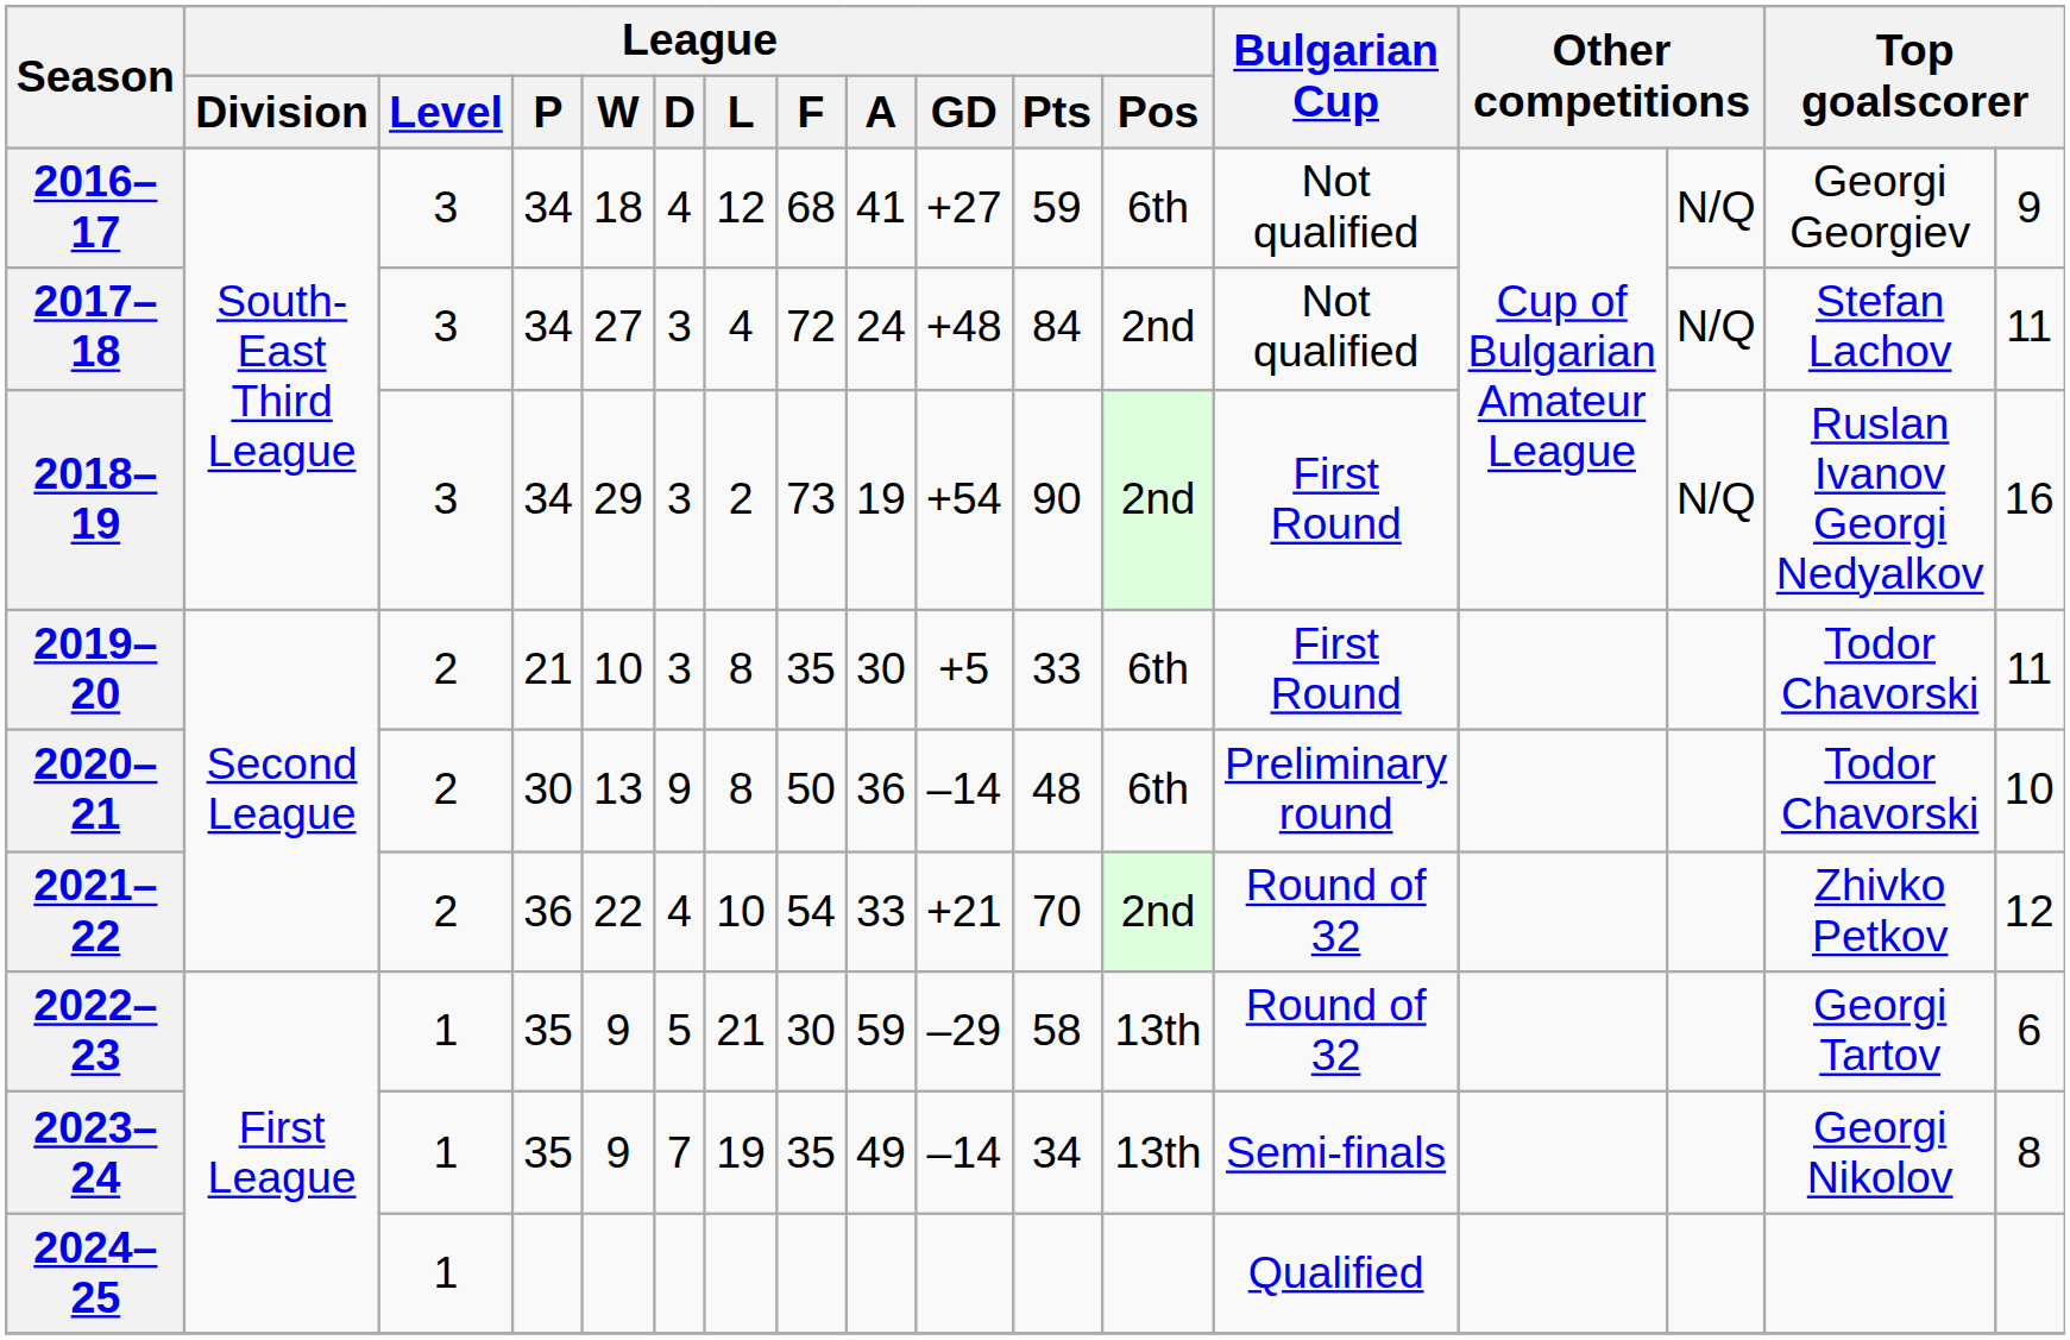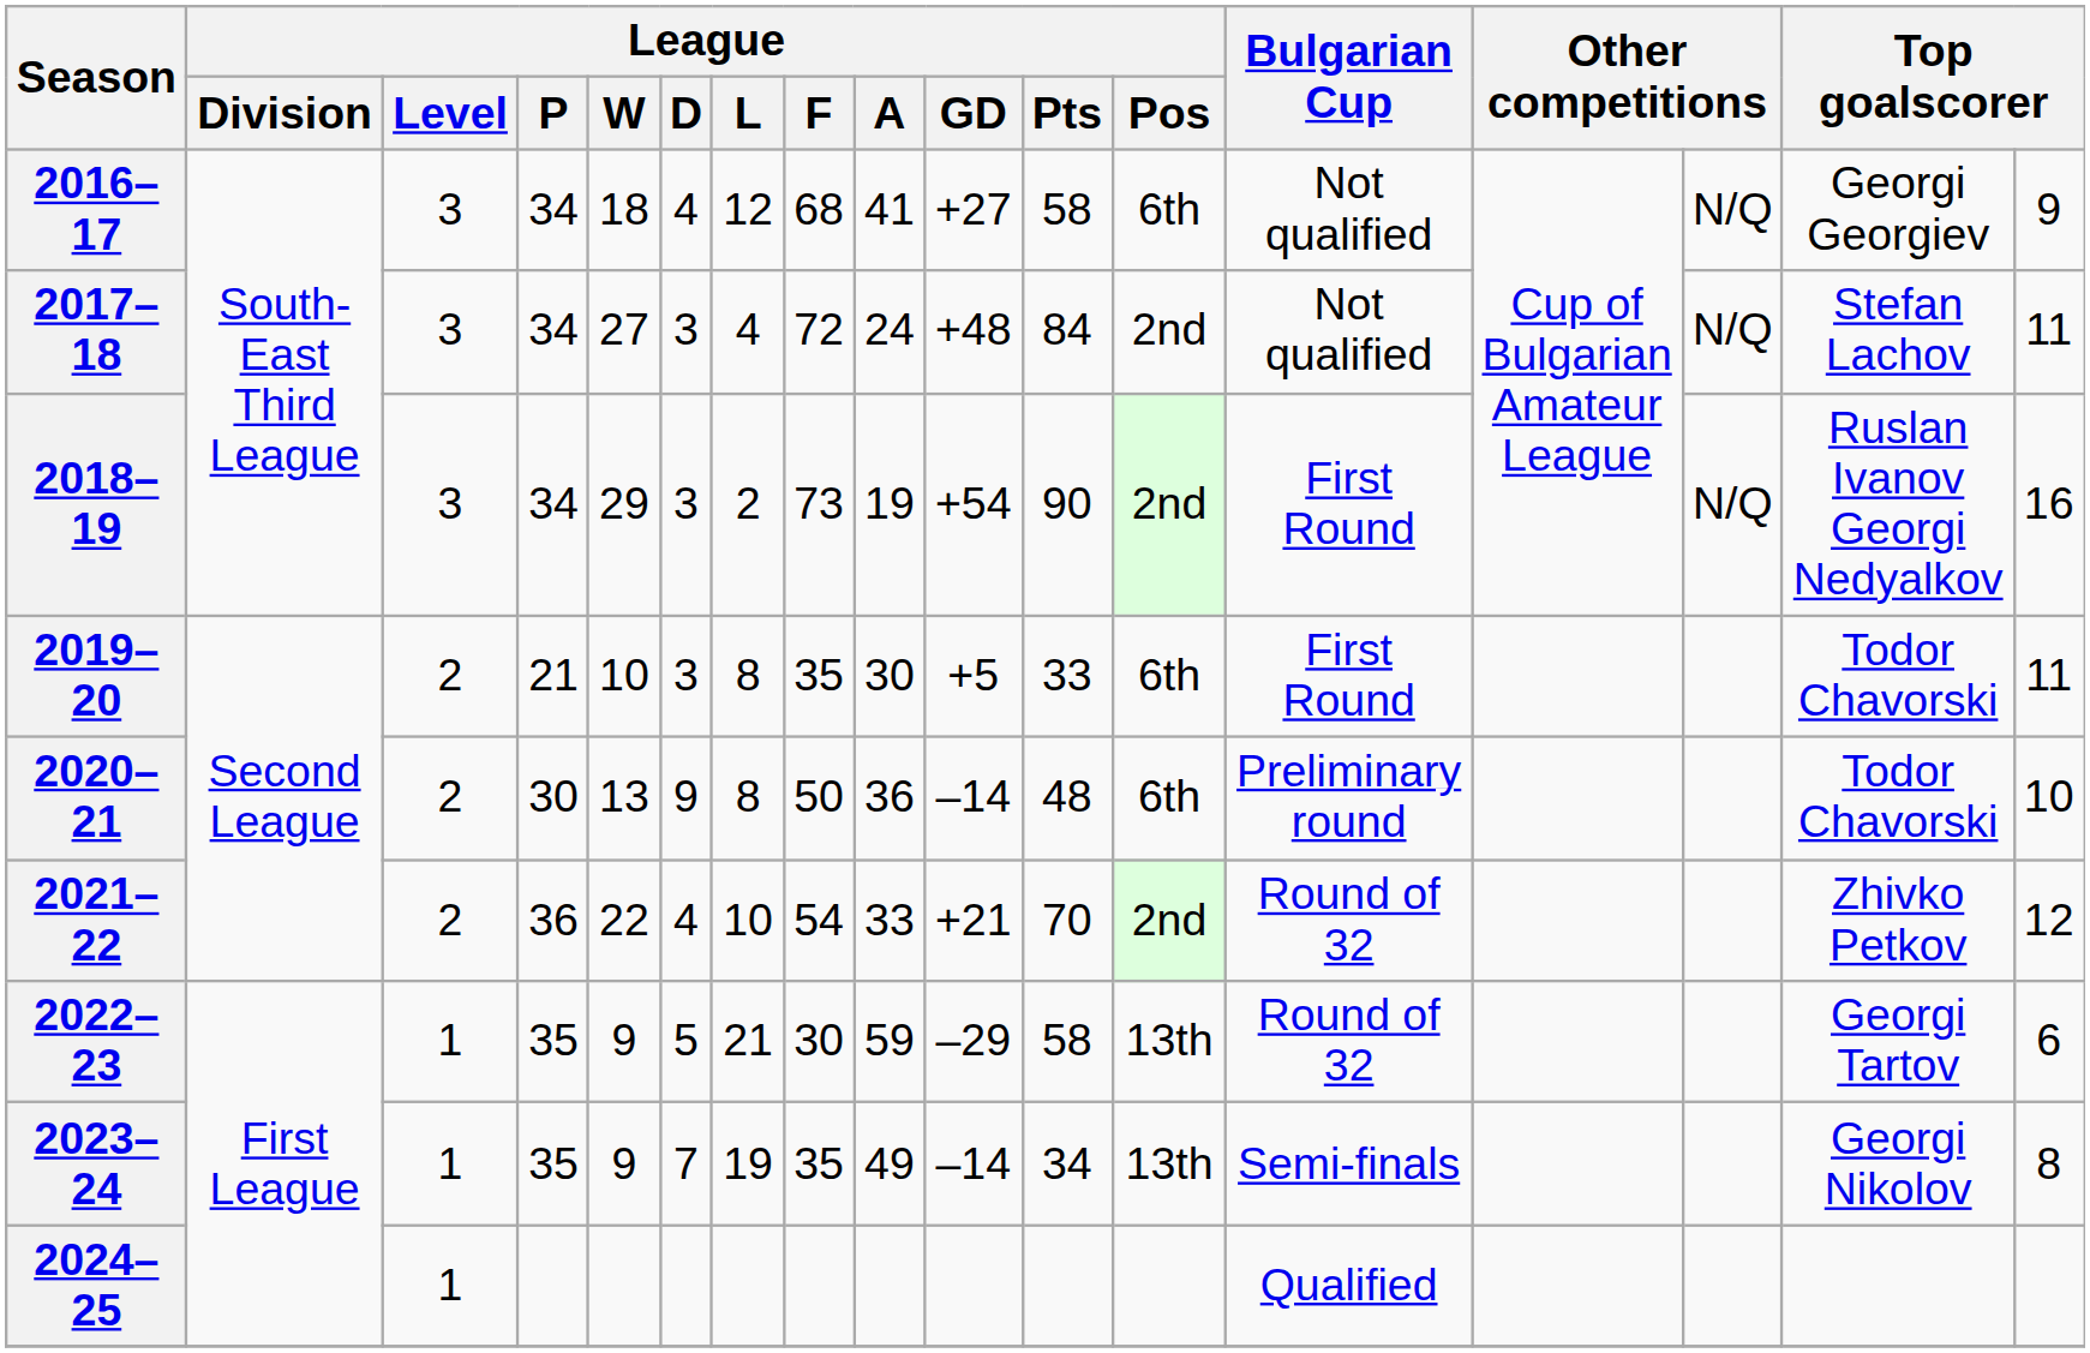 <table class="wikitable plainrowheaders sortable" style="text-align: center">
 <tr>
 <th rowspan=2>Season</th>
 <th colspan=11>League</th>
 <th rowspan=2><a href='#'>Bulgarian Cup</a><br></th>
 <th rowspan=2 colspan=2>Other competitions</th>
 <th rowspan=2 colspan=2>Top goalscorer</th>
 </tr>
 <tr>
 <th scope=col>Division</th>
 <th scope=col><a href='#'>Level</a></th>
 <th scope=col>P</th>
 <th scope=col>W</th>
 <th scope=col>D</th>
 <th scope=col>L</th>
 <th scope=col>F</th>
 <th scope=col>A</th>
 <th scope=col>GD</th>
 <th scope=col>Pts</th>
 <th scope=col data-sort-type="number">Pos</th>
 </tr>
 <tr>
 <th scope=row rowspan=1><a href='#'>2016–17</a></th>
 <td rowspan=3><a href='#'>South-East Third League</a></td>
 <td rowspan=1>3</td>
 <td rowspan=1>34</td>
 <td rowspan=1>18</td>
 <td rowspan=1>4</td>
 <td rowspan=1>12</td>
 <td rowspan=1>68</td>
 <td rowspan=1>41</td>
 <td rowspan=1>+27</td>
-<td rowspan=1>59</td>
+<td rowspan=1>58</td>
 <td rowspan=1>6th</td>
 <td rowspan=1>Not qualified</td>
 <td rowspan=3><a href='#'>Cup of Bulgarian Amateur League</a></td>
 <td rowspan=1>N/Q</td>
 <td rowspan=1> Georgi Georgiev</td>
 <td rowspan=1>9</td>
 </tr>
 <tr>
 <th scope=row rowspan=1><a href='#'>2017–18</a></th>
 <td rowspan=1>3</td>
 <td rowspan=1>34</td>
 <td rowspan=1>27</td>
 <td rowspan=1>3</td>
 <td rowspan=1>4</td>
 <td rowspan=1>72</td>
 <td rowspan=1>24</td>
 <td rowspan=1>+48</td>
 <td rowspan=1>84</td>
 <td rowspan=1>2nd</td>
 <td rowspan=1>Not qualified</td>
 <td rowspan=1>N/Q</td>
 <td rowspan=1> <a href='#'>Stefan Lachov</a></td>
 <td rowspan=1>11</td>
 </tr>
 <tr>
 <th scope=row rowspan=1><a href='#'>2018–19</a></th>
 <td rowspan=1>3</td>
 <td rowspan=1>34</td>
 <td rowspan=1>29</td>
 <td rowspan=1>3</td>
 <td rowspan=1>2</td>
 <td rowspan=1>73</td>
 <td rowspan=1>19</td>
 <td rowspan=1>+54</td>
 <td rowspan=1>90</td>
 <td rowspan=1 style="background-color:#DFD; padding:0.4em;">2nd </td>
 <td rowspan=1><a href='#'>First Round</a></td>
 <td rowspan=1>N/Q</td>
 <td rowspan=1> <a href='#'>Ruslan Ivanov</a> <br>  <a href='#'>Georgi Nedyalkov</a></td>
 <td rowspan=1>16</td>
 </tr>
 <tr>
 <th scope=row rowspan=1><a href='#'>2019–20</a></th>
 <td rowspan=3><a href='#'>Second League</a></td>
 <td rowspan=1>2</td>
 <td rowspan=1>21</td>
 <td rowspan=1>10</td>
 <td rowspan=1>3</td>
 <td rowspan=1>8</td>
 <td rowspan=1>35</td>
 <td rowspan=1>30</td>
 <td rowspan=1>+5</td>
 <td rowspan=1>33</td>
 <td rowspan=1>6th</td>
 <td rowspan=1><a href='#'>First Round</a></td>
 <td rowspan=1></td>
 <td rowspan=1></td>
 <td rowspan=1> <a href='#'>Todor Chavorski</a></td>
 <td rowspan=1>11</td>
 </tr>
 <tr>
 <th scope=row rowspan=1><a href='#'>2020–21</a></th>
 <td rowspan=1>2</td>
 <td rowspan=1>30</td>
 <td rowspan=1>13</td>
 <td rowspan=1>9</td>
 <td rowspan=1>8</td>
 <td rowspan=1>50</td>
 <td rowspan=1>36</td>
 <td rowspan=1>–14</td>
 <td rowspan=1>48</td>
 <td rowspan=1>6th</td>
 <td rowspan=1><a href='#'>Preliminary round</a></td>
 <td rowspan=1></td>
 <td rowspan=1></td>
 <td rowspan=1> <a href='#'>Todor Chavorski</a></td>
 <td rowspan=1>10</td>
 </tr>
 <tr>
 <th scope=row rowspan=1><a href='#'>2021–22</a></th>
 <td rowspan=1>2</td>
 <td rowspan=1>36</td>
 <td rowspan=1>22</td>
 <td rowspan=1>4</td>
 <td rowspan=1>10</td>
 <td rowspan=1>54</td>
 <td rowspan=1>33</td>
 <td rowspan=1>+21</td>
 <td rowspan=1>70</td>
 <td rowspan=1 style="background-color:#DFD; padding:0.4em;">2nd </td>
 <td rowspan=1><a href='#'>Round of 32</a></td>
 <td rowspan=1></td>
 <td rowspan=1></td>
 <td rowspan=1> <a href='#'>Zhivko Petkov</a></td>
 <td rowspan=1>12</td>
 </tr>
 <tr>
 <th scope=row rowspan=1><a href='#'>2022–23</a></th>
 <td rowspan=3><a href='#'>First League</a></td>
 <td rowspan=1>1</td>
 <td rowspan=1>35</td>
 <td rowspan=1>9</td>
 <td rowspan=1>5</td>
 <td rowspan=1>21</td>
 <td rowspan=1>30</td>
 <td rowspan=1>59</td>
 <td rowspan=1>–29</td>
 <td rowspan=1>58</td>
 <td rowspan=1>13th</td>
 <td rowspan=1><a href='#'>Round of 32</a></td>
 <td rowspan=1></td>
 <td rowspan=1></td>
 <td rowspan=1> <a href='#'>Georgi Tartov</a></td>
 <td rowspan=1>6</td>
 </tr>
 <tr>
 <th scope=row rowspan=1><a href='#'>2023–24</a></th>
 <td rowspan=1>1</td>
 <td rowspan=1>35</td>
 <td rowspan=1>9</td>
 <td rowspan=1>7</td>
 <td rowspan=1>19</td>
 <td rowspan=1>35</td>
 <td rowspan=1>49</td>
 <td rowspan=1>–14</td>
 <td rowspan=1>34</td>
 <td rowspan=1>13th</td>
 <td rowspan=1><a href='#'>Semi-finals</a></td>
 <td rowspan=1></td>
 <td rowspan=1></td>
 <td rowspan=1> <a href='#'>Georgi Nikolov</a></td>
 <td rowspan=1>8</td>
 </tr>
 <tr>
 <th scope=row rowspan=1><a href='#'>2024–25</a></th>
 <td rowspan=1>1</td>
 <td rowspan=1></td>
 <td rowspan=1></td>
 <td rowspan=1></td>
 <td rowspan=1></td>
 <td rowspan=1></td>
 <td rowspan=1></td>
 <td rowspan=1></td>
 <td rowspan=1></td>
 <td rowspan=1></td>
 <td rowspan=1><a href='#'>Qualified</a></td>
 <td rowspan=1></td>
 <td rowspan=1></td>
 <td rowspan=1></td>
 <td rowspan=1></td>
 </tr>
 <tr>
 </tr>
 </table>
